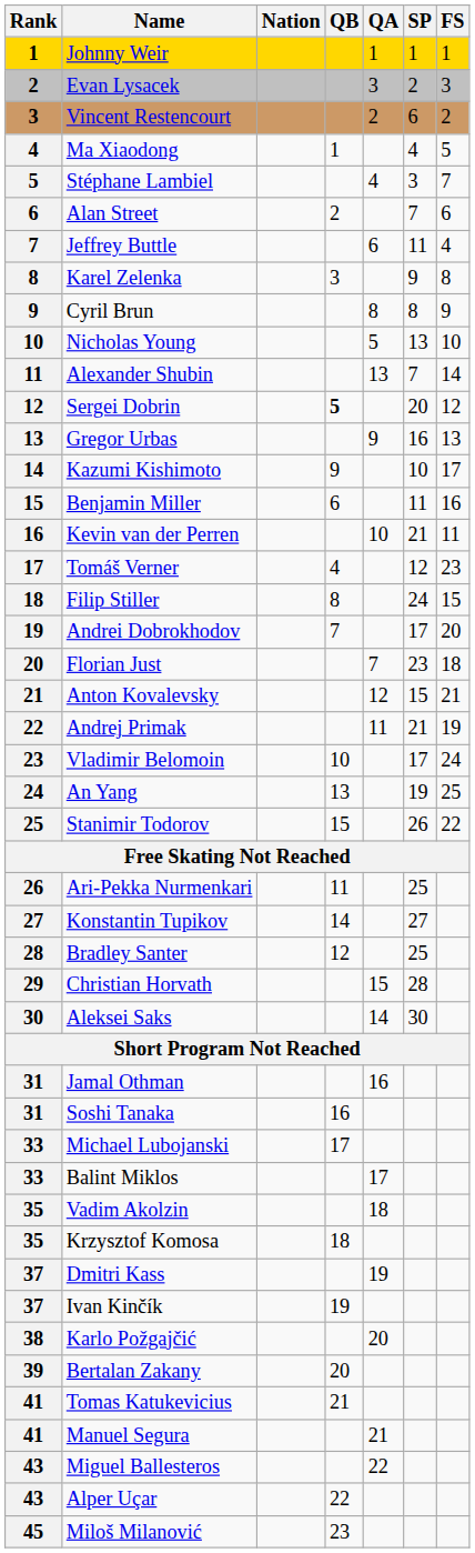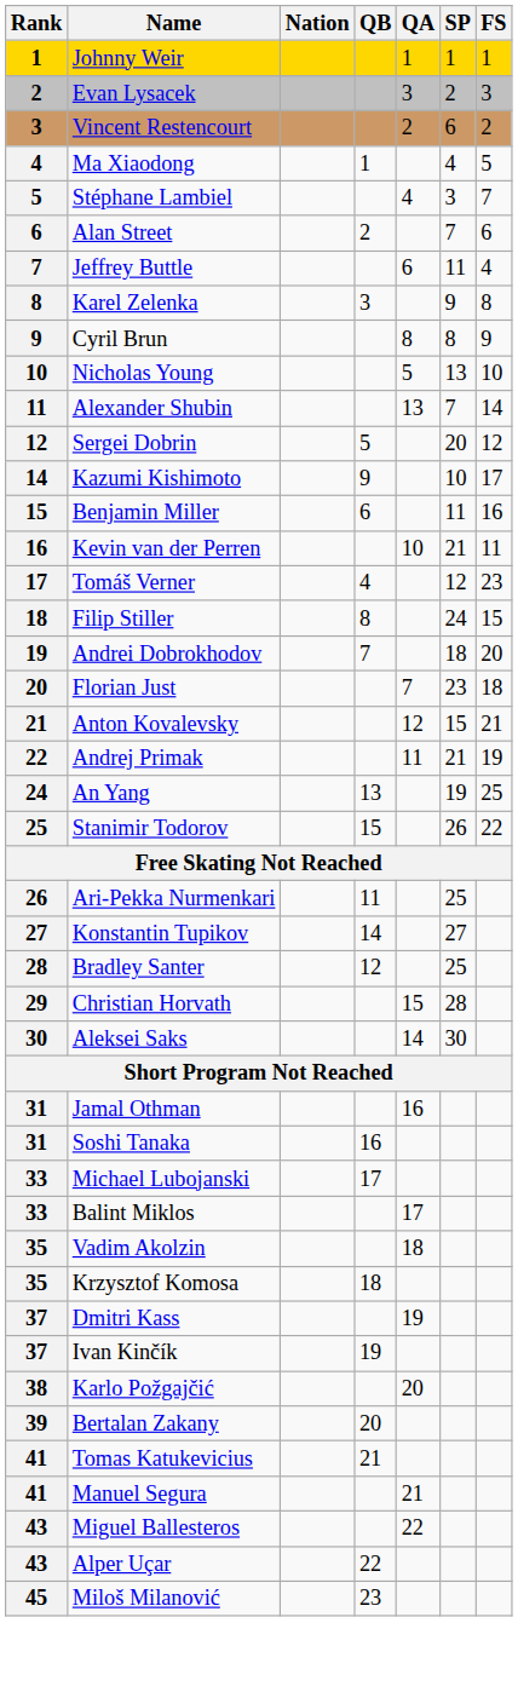 <table class="wikitable">
 <tr>
 <th>Rank</th>
 <th>Name</th>
 <th>Nation</th>
 <th>QB</th>
 <th>QA</th>
 <th>SP</th>
 <th>FS</th>
 </tr>
 <tr bgcolor=gold>
 <td align=center><strong>1</strong></td>
 <td><a href='#'>Johnny Weir</a></td>
 <td></td>
 <td></td>
 <td>1</td>
 <td>1</td>
 <td>1</td>
 </tr>
 <tr bgcolor=silver>
 <td align=center><strong>2</strong></td>
 <td><a href='#'>Evan Lysacek</a></td>
 <td></td>
 <td></td>
 <td>3</td>
 <td>2</td>
 <td>3</td>
 </tr>
 <tr bgcolor=cc9966>
 <td align=center><strong>3</strong></td>
 <td><a href='#'>Vincent Restencourt</a></td>
 <td></td>
 <td></td>
 <td>2</td>
 <td>6</td>
 <td>2</td>
 </tr>
 <tr>
 <th>4</th>
 <td><a href='#'>Ma Xiaodong</a></td>
 <td></td>
 <td>1</td>
 <td></td>
 <td>4</td>
 <td>5</td>
 </tr>
 <tr>
 <th>5</th>
 <td><a href='#'>Stéphane Lambiel</a></td>
 <td></td>
 <td></td>
 <td>4</td>
 <td>3</td>
 <td>7</td>
 </tr>
 <tr>
 <th>6</th>
 <td><a href='#'>Alan Street</a></td>
 <td></td>
 <td>2</td>
 <td></td>
 <td>7</td>
 <td>6</td>
 </tr>
 <tr>
 <th>7</th>
 <td><a href='#'>Jeffrey Buttle</a></td>
 <td></td>
 <td></td>
 <td>6</td>
 <td>11</td>
 <td>4</td>
 </tr>
 <tr>
 <th>8</th>
 <td><a href='#'>Karel Zelenka</a></td>
 <td></td>
 <td>3</td>
 <td></td>
 <td>9</td>
 <td>8</td>
 </tr>
 <tr>
 <th>9</th>
 <td>Cyril Brun</td>
 <td></td>
 <td></td>
 <td>8</td>
 <td>8</td>
 <td>9</td>
 </tr>
 <tr>
 <th>10</th>
 <td><a href='#'>Nicholas Young</a></td>
 <td></td>
 <td></td>
 <td>5</td>
 <td>13</td>
 <td>10</td>
 </tr>
 <tr>
 <th>11</th>
 <td><a href='#'>Alexander Shubin</a></td>
 <td></td>
 <td></td>
 <td>13</td>
 <td>7</td>
 <td>14</td>
 </tr>
 <tr>
 <th>12</th>
 <td><a href='#'>Sergei Dobrin</a></td>
 <td></td>
-<td><strong>5</strong></td>
+<td>5</td>
 <td></td>
 <td>20</td>
 <td>12</td>
-</tr>
-<tr>
-<th>13</th>
-<td><a href='#'>Gregor Urbas</a></td>
-<td></td>
-<td></td>
-<td>9</td>
-<td>16</td>
-<td>13</td>
 </tr>
 <tr>
 <th>14</th>
 <td><a href='#'>Kazumi Kishimoto</a></td>
 <td></td>
 <td>9</td>
 <td></td>
 <td>10</td>
 <td>17</td>
 </tr>
 <tr>
 <th>15</th>
 <td><a href='#'>Benjamin Miller</a></td>
 <td></td>
 <td>6</td>
 <td></td>
 <td>11</td>
 <td>16</td>
 </tr>
 <tr>
 <th>16</th>
 <td><a href='#'>Kevin van der Perren</a></td>
 <td></td>
 <td></td>
 <td>10</td>
 <td>21</td>
 <td>11</td>
 </tr>
 <tr>
 <th>17</th>
 <td><a href='#'>Tomáš Verner</a></td>
 <td></td>
 <td>4</td>
 <td></td>
 <td>12</td>
 <td>23</td>
 </tr>
 <tr>
 <th>18</th>
 <td><a href='#'>Filip Stiller</a></td>
 <td></td>
 <td>8</td>
 <td></td>
 <td>24</td>
 <td>15</td>
 </tr>
 <tr>
 <th>19</th>
 <td><a href='#'>Andrei Dobrokhodov</a></td>
 <td></td>
 <td>7</td>
 <td></td>
-<td>17</td>
+<td>18</td>
 <td>20</td>
 </tr>
 <tr>
 <th>20</th>
 <td><a href='#'>Florian Just</a></td>
 <td></td>
 <td></td>
 <td>7</td>
 <td>23</td>
 <td>18</td>
 </tr>
 <tr>
 <th>21</th>
 <td><a href='#'>Anton Kovalevsky</a></td>
 <td></td>
 <td></td>
 <td>12</td>
 <td>15</td>
 <td>21</td>
 </tr>
 <tr>
 <th>22</th>
 <td><a href='#'>Andrej Primak</a></td>
 <td></td>
 <td></td>
 <td>11</td>
 <td>21</td>
 <td>19</td>
-</tr>
-<tr>
-<th>23</th>
-<td><a href='#'>Vladimir Belomoin</a></td>
-<td></td>
-<td>10</td>
-<td></td>
-<td>17</td>
-<td>24</td>
 </tr>
 <tr>
 <th>24</th>
 <td><a href='#'>An Yang</a></td>
 <td></td>
 <td>13</td>
 <td></td>
 <td>19</td>
 <td>25</td>
 </tr>
 <tr>
 <th>25</th>
 <td><a href='#'>Stanimir Todorov</a></td>
 <td></td>
 <td>15</td>
 <td></td>
 <td>26</td>
 <td>22</td>
 </tr>
 <tr>
 <th colspan=7>Free Skating Not Reached</th>
 </tr>
 <tr>
 <th>26</th>
 <td><a href='#'>Ari-Pekka Nurmenkari</a></td>
 <td></td>
 <td>11</td>
 <td></td>
 <td>25</td>
 <td></td>
 </tr>
 <tr>
 <th>27</th>
 <td><a href='#'>Konstantin Tupikov</a></td>
 <td></td>
 <td>14</td>
 <td></td>
 <td>27</td>
 <td></td>
 </tr>
 <tr>
 <th>28</th>
 <td><a href='#'>Bradley Santer</a></td>
 <td></td>
 <td>12</td>
 <td></td>
 <td>25</td>
 <td></td>
 </tr>
 <tr>
 <th>29</th>
 <td><a href='#'>Christian Horvath</a></td>
 <td></td>
 <td></td>
 <td>15</td>
 <td>28</td>
 <td></td>
 </tr>
 <tr>
 <th>30</th>
 <td><a href='#'>Aleksei Saks</a></td>
 <td></td>
 <td></td>
 <td>14</td>
 <td>30</td>
 <td></td>
 </tr>
 <tr>
 <th colspan=7>Short Program Not Reached</th>
 </tr>
 <tr>
 <th>31</th>
 <td><a href='#'>Jamal Othman</a></td>
 <td></td>
 <td></td>
 <td>16</td>
 <td></td>
 <td></td>
 </tr>
 <tr>
 <th>31</th>
 <td><a href='#'>Soshi Tanaka</a></td>
 <td></td>
 <td>16</td>
 <td></td>
 <td></td>
 <td></td>
 </tr>
 <tr>
 <th>33</th>
 <td><a href='#'>Michael Lubojanski</a></td>
 <td></td>
 <td>17</td>
 <td></td>
 <td></td>
 <td></td>
 </tr>
 <tr>
 <th>33</th>
 <td>Balint Miklos</td>
 <td></td>
 <td></td>
 <td>17</td>
 <td></td>
 <td></td>
 </tr>
 <tr>
 <th>35</th>
 <td><a href='#'>Vadim Akolzin</a></td>
 <td></td>
 <td></td>
 <td>18</td>
 <td></td>
 <td></td>
 </tr>
 <tr>
 <th>35</th>
 <td>Krzysztof Komosa</td>
 <td></td>
 <td>18</td>
 <td></td>
 <td></td>
 <td></td>
 </tr>
 <tr>
 <th>37</th>
 <td><a href='#'>Dmitri Kass</a></td>
 <td></td>
 <td></td>
 <td>19</td>
 <td></td>
 <td></td>
 </tr>
 <tr>
 <th>37</th>
 <td>Ivan Kinčík</td>
 <td></td>
 <td>19</td>
 <td></td>
 <td></td>
 <td></td>
 </tr>
 <tr>
 <th>38</th>
 <td><a href='#'>Karlo Požgajčić</a></td>
 <td></td>
 <td></td>
 <td>20</td>
 <td></td>
 <td></td>
 </tr>
 <tr>
 <th>39</th>
 <td><a href='#'>Bertalan Zakany</a></td>
 <td></td>
 <td>20</td>
 <td></td>
 <td></td>
 <td></td>
 </tr>
 <tr>
 <th>41</th>
 <td><a href='#'>Tomas Katukevicius</a></td>
 <td></td>
 <td>21</td>
 <td></td>
 <td></td>
 <td></td>
 </tr>
 <tr>
 <th>41</th>
 <td><a href='#'>Manuel Segura</a></td>
 <td></td>
 <td></td>
 <td>21</td>
 <td></td>
 <td></td>
 </tr>
 <tr>
 <th>43</th>
 <td><a href='#'>Miguel Ballesteros</a></td>
 <td></td>
 <td></td>
 <td>22</td>
 <td></td>
 <td></td>
 </tr>
 <tr>
 <th>43</th>
 <td><a href='#'>Alper Uçar</a></td>
 <td></td>
 <td>22</td>
 <td></td>
 <td></td>
 <td></td>
 </tr>
 <tr>
 <th>45</th>
 <td><a href='#'>Miloš Milanović</a></td>
 <td></td>
 <td>23</td>
 <td></td>
 <td></td>
 <td></td>
 </tr>
 </table>
